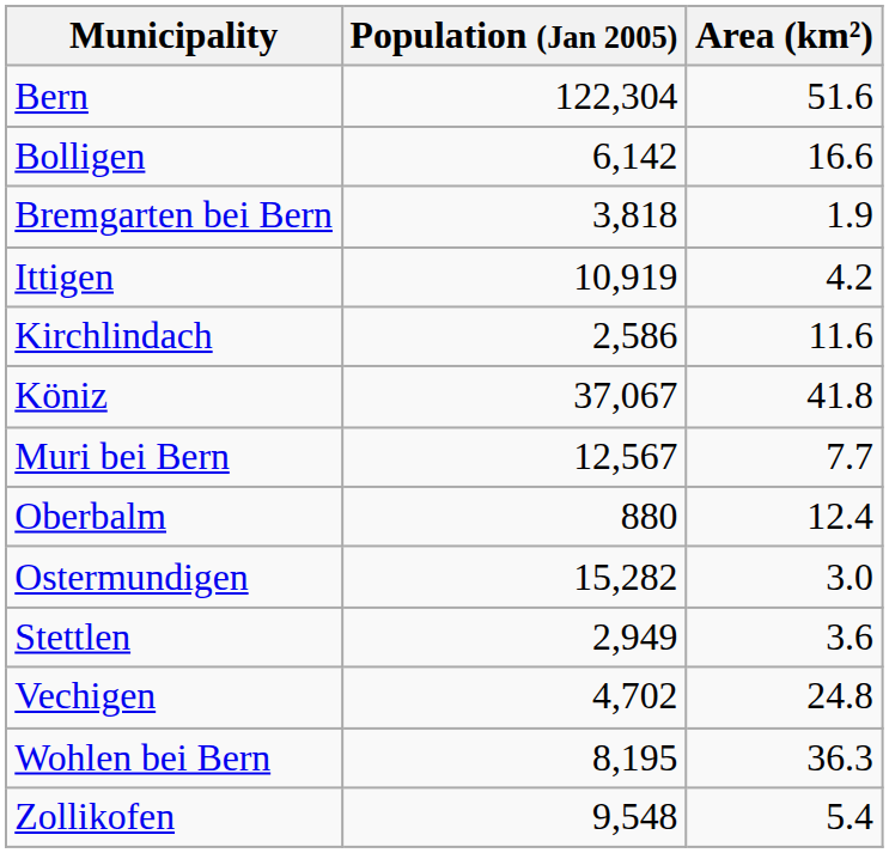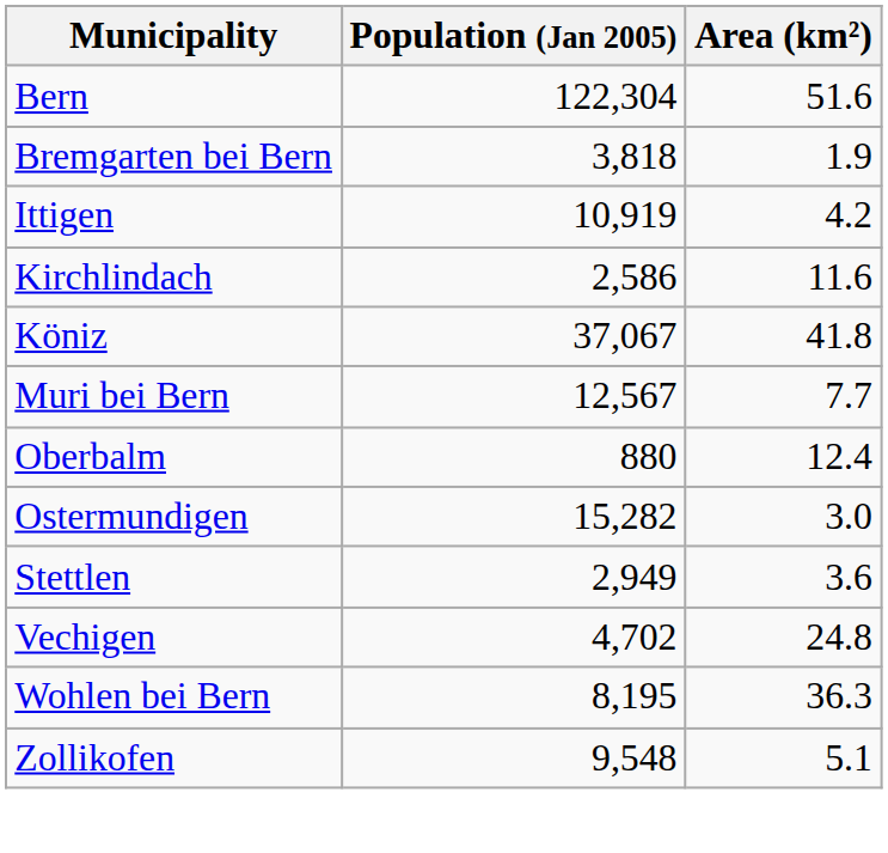 <table class=wikitable>
 <tr>
 <th>Municipality</th>
 <th>Population <small>(Jan 2005)</small></th>
 <th>Area (km²)</th>
 </tr>
 <tr>
 <td><a href='#'>Bern</a></td>
 <td align="right">122,304</td>
 <td align="right">51.6</td>
-</tr>
-<tr>
-<td><a href='#'>Bolligen</a></td>
-<td align="right">6,142</td>
-<td align="right">16.6</td>
 </tr>
 <tr>
 <td><a href='#'>Bremgarten bei Bern</a></td>
 <td align="right">3,818</td>
 <td align="right">1.9</td>
 </tr>
 <tr>
 <td><a href='#'>Ittigen</a></td>
 <td align="right">10,919</td>
 <td align="right">4.2</td>
 </tr>
 <tr>
 <td><a href='#'>Kirchlindach</a></td>
 <td align="right">2,586</td>
 <td align="right">11.6</td>
 </tr>
 <tr>
 <td><a href='#'>Köniz</a></td>
 <td align="right">37,067</td>
 <td align="right">41.8</td>
 </tr>
 <tr>
 <td><a href='#'>Muri bei Bern</a></td>
 <td align="right">12,567</td>
 <td align="right">7.7</td>
 </tr>
 <tr>
 <td><a href='#'>Oberbalm</a></td>
 <td align="right">880</td>
 <td align="right">12.4</td>
 </tr>
 <tr>
 <td><a href='#'>Ostermundigen</a></td>
 <td align="right">15,282</td>
 <td align="right">3.0</td>
 </tr>
 <tr>
 <td><a href='#'>Stettlen</a></td>
 <td align="right">2,949</td>
 <td align="right">3.6</td>
 </tr>
 <tr>
 <td><a href='#'>Vechigen</a></td>
 <td align="right">4,702</td>
 <td align="right">24.8</td>
 </tr>
 <tr>
 <td><a href='#'>Wohlen bei Bern</a></td>
 <td align="right">8,195</td>
 <td align="right">36.3</td>
 </tr>
 <tr>
 <td><a href='#'>Zollikofen</a></td>
 <td align="right">9,548</td>
-<td align="right">5.4</td>
+<td align="right">5.1</td>
 </tr>
 </table>
